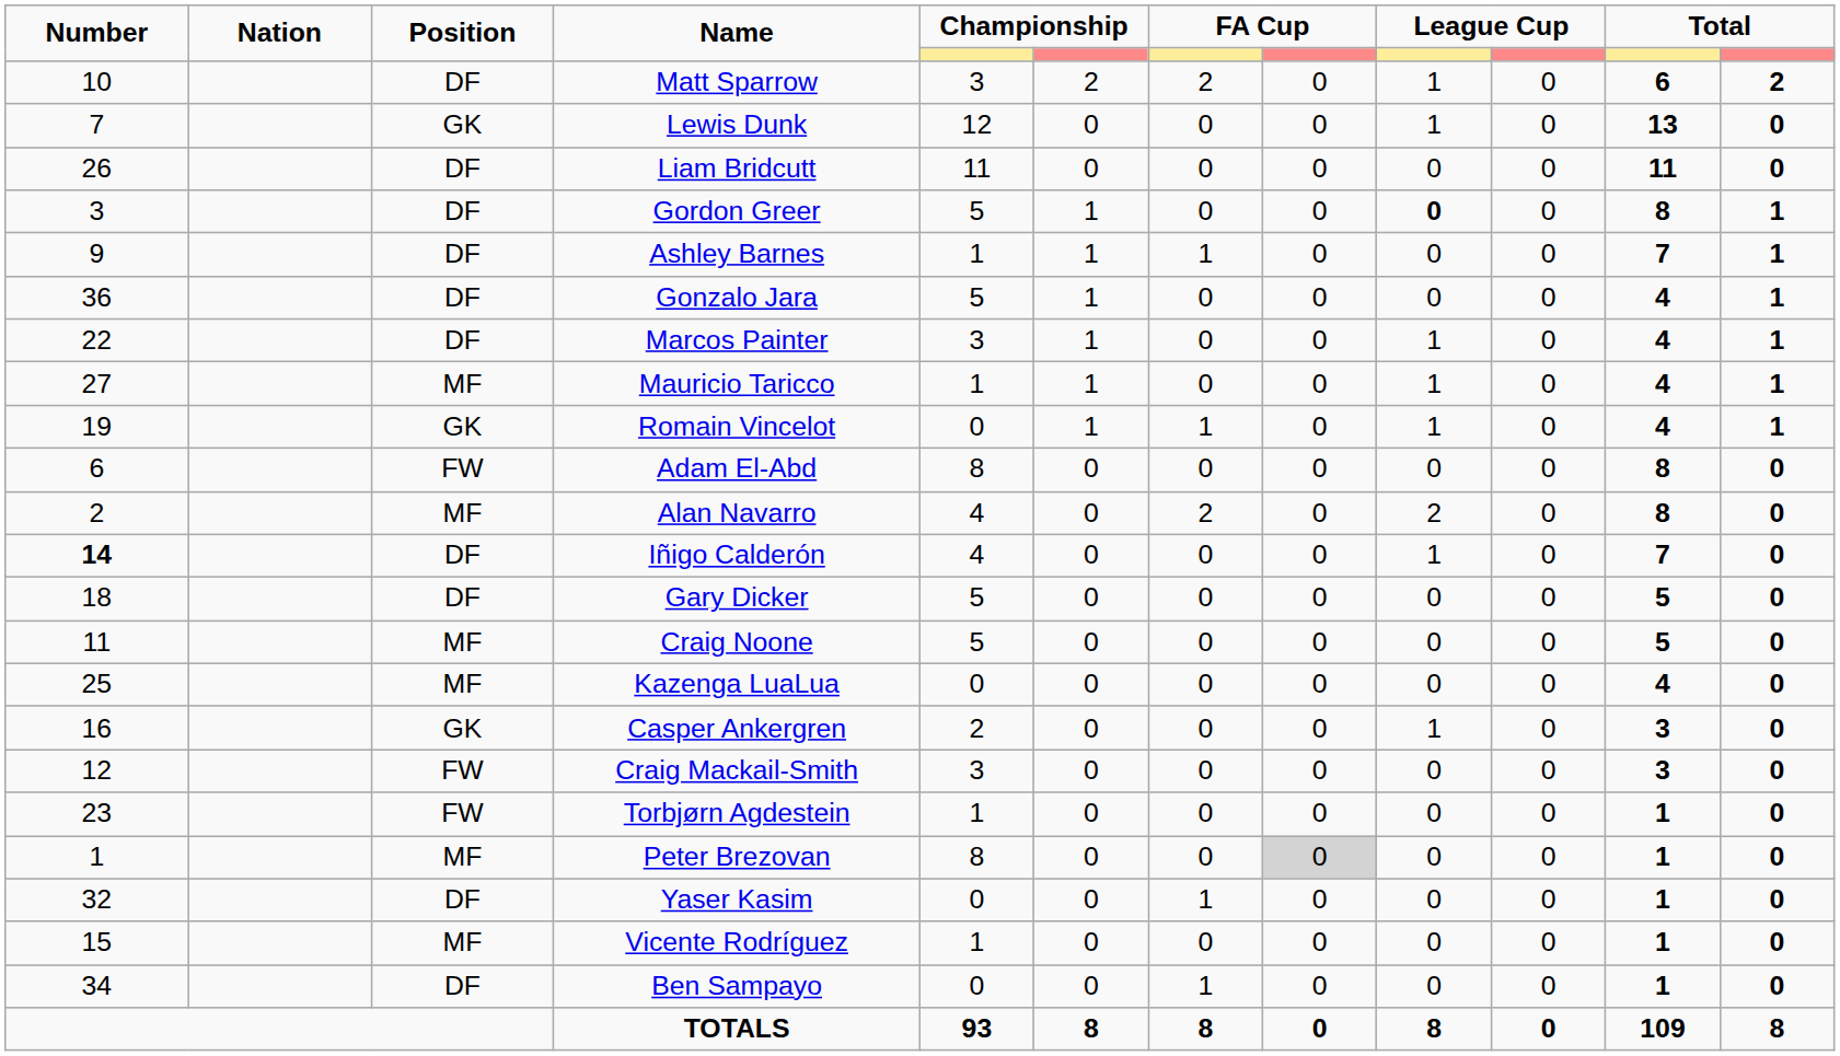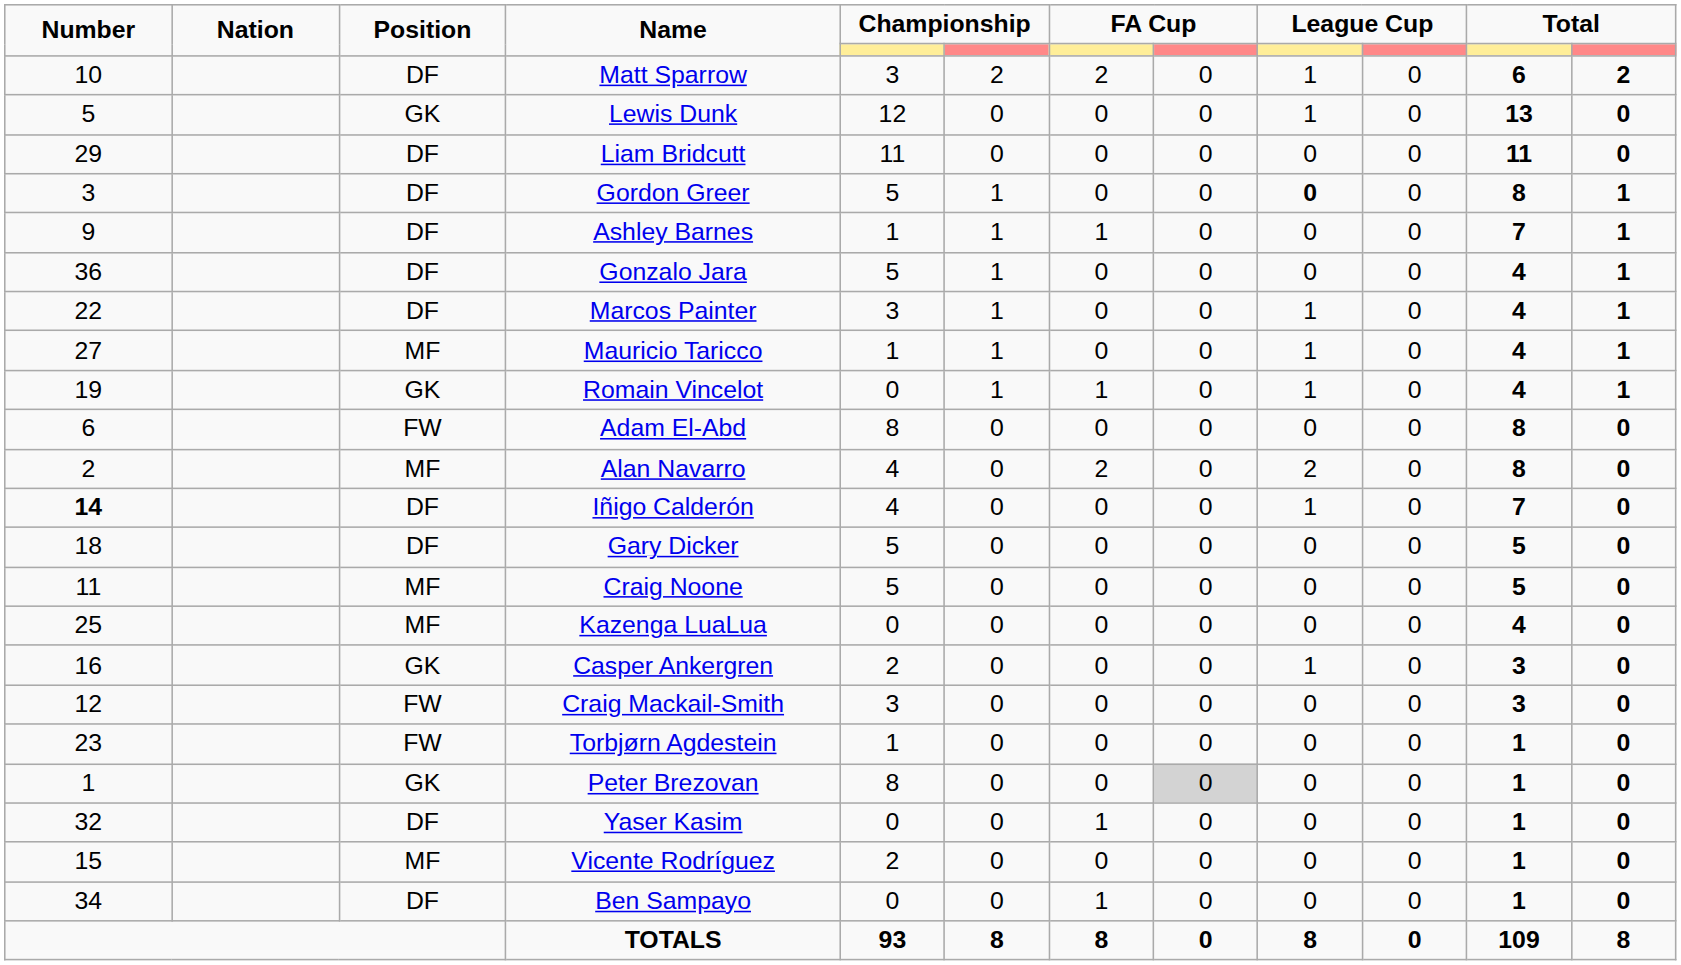 <table class="wikitable" style="font-size: 100%; text-align: center;">
 <tr>
 <td rowspan="2" width="10%" align="center"><strong>Number</strong></td>
 <td rowspan="2" width="10%" align="center"><strong>Nation</strong></td>
 <td rowspan="2" width="10%" align="center"><strong>Position</strong></td>
 <td rowspan="2" width="20%" align="center"><strong>Name</strong></td>
 <td colspan="2" align="center"><strong>Championship</strong></td>
 <td colspan="2" align="center"><strong>FA Cup</strong></td>
 <td colspan="2" align="center"><strong>League Cup</strong></td>
 <td colspan="2" align="center"><strong>Total</strong></td>
 </tr>
 <tr>
 <th width=60 style="background: #FFEE99"></th>
 <th width=60 style="background: #FF8888"></th>
 <th width=60 style="background: #FFEE99"></th>
 <th width=60 style="background: #FF8888"></th>
 <th width=60 style="background: #FFEE99"></th>
 <th width=60 style="background: #FF8888"></th>
 <th width=60 style="background: #FFEE99"></th>
 <th width=60 style="background: #FF8888"></th>
 </tr>
 <tr>
 <td>10</td>
 <td></td>
 <td>DF</td>
 <td><a href='#'>Matt Sparrow</a></td>
 <td>3</td>
 <td>2</td>
 <td>2</td>
 <td>0</td>
 <td>1</td>
 <td>0</td>
 <td><strong>6</strong></td>
 <td><strong>2</strong></td>
 </tr>
 <tr>
-<td>7</td>
+<td>5</td>
 <td></td>
 <td>GK</td>
 <td><a href='#'>Lewis Dunk</a></td>
 <td>12</td>
 <td>0</td>
 <td>0</td>
 <td>0</td>
 <td>1</td>
 <td>0</td>
 <td><strong>13</strong></td>
 <td><strong>0</strong></td>
 </tr>
 <tr>
-<td>26</td>
+<td>29</td>
 <td></td>
 <td>DF</td>
 <td><a href='#'>Liam Bridcutt</a></td>
 <td>11</td>
 <td>0</td>
 <td>0</td>
 <td>0</td>
 <td>0</td>
 <td>0</td>
 <td><strong>11</strong></td>
 <td><strong>0</strong></td>
 </tr>
 <tr>
 <td>3</td>
 <td></td>
 <td>DF</td>
 <td><a href='#'>Gordon Greer</a></td>
 <td>5</td>
 <td>1</td>
 <td>0</td>
 <td>0</td>
 <td><strong>0</strong></td>
 <td>0</td>
 <td><strong>8</strong></td>
 <td><strong>1</strong></td>
 </tr>
 <tr>
 <td>9</td>
 <td></td>
 <td>DF</td>
 <td><a href='#'>Ashley Barnes</a></td>
 <td>1</td>
 <td>1</td>
 <td>1</td>
 <td>0</td>
 <td>0</td>
 <td>0</td>
 <td><strong>7</strong></td>
 <td><strong>1</strong></td>
 </tr>
 <tr>
 <td>36</td>
 <td></td>
 <td>DF</td>
 <td><a href='#'>Gonzalo Jara</a></td>
 <td>5</td>
 <td>1</td>
 <td>0</td>
 <td>0</td>
 <td>0</td>
 <td>0</td>
 <td><strong>4</strong></td>
 <td><strong>1</strong></td>
 </tr>
 <tr>
 <td>22</td>
 <td></td>
 <td>DF</td>
 <td><a href='#'>Marcos Painter</a></td>
 <td>3</td>
 <td>1</td>
 <td>0</td>
 <td>0</td>
 <td>1</td>
 <td>0</td>
 <td><strong>4</strong></td>
 <td><strong>1</strong></td>
 </tr>
 <tr>
 <td>27</td>
 <td></td>
 <td>MF</td>
 <td><a href='#'>Mauricio Taricco</a></td>
 <td>1</td>
 <td>1</td>
 <td>0</td>
 <td>0</td>
 <td>1</td>
 <td>0</td>
 <td><strong>4</strong></td>
 <td><strong>1</strong></td>
 </tr>
 <tr>
 <td>19</td>
 <td></td>
 <td>GK</td>
 <td><a href='#'>Romain Vincelot</a></td>
 <td>0</td>
 <td>1</td>
 <td>1</td>
 <td>0</td>
 <td>1</td>
 <td>0</td>
 <td><strong>4</strong></td>
 <td><strong>1</strong></td>
 </tr>
 <tr>
 <td>6</td>
 <td></td>
 <td>FW</td>
 <td><a href='#'>Adam El-Abd</a></td>
 <td>8</td>
 <td>0</td>
 <td>0</td>
 <td>0</td>
 <td>0</td>
 <td>0</td>
 <td><strong>8</strong></td>
 <td><strong>0</strong></td>
 </tr>
 <tr>
 <td>2</td>
 <td></td>
 <td>MF</td>
 <td><a href='#'>Alan Navarro</a></td>
 <td>4</td>
 <td>0</td>
 <td>2</td>
 <td>0</td>
 <td>2</td>
 <td>0</td>
 <td><strong>8</strong></td>
 <td><strong>0</strong></td>
 </tr>
 <tr>
 <td><strong>14</strong></td>
 <td></td>
 <td>DF</td>
 <td><a href='#'>Iñigo Calderón</a></td>
 <td>4</td>
 <td>0</td>
 <td>0</td>
 <td>0</td>
 <td>1</td>
 <td>0</td>
 <td><strong>7</strong></td>
 <td><strong>0</strong></td>
 </tr>
 <tr>
 <td>18</td>
 <td></td>
 <td>DF</td>
 <td><a href='#'>Gary Dicker</a></td>
 <td>5</td>
 <td>0</td>
 <td>0</td>
 <td>0</td>
 <td>0</td>
 <td>0</td>
 <td><strong>5</strong></td>
 <td><strong>0</strong></td>
 </tr>
 <tr>
 <td>11</td>
 <td></td>
 <td>MF</td>
 <td><a href='#'>Craig Noone</a></td>
 <td>5</td>
 <td>0</td>
 <td>0</td>
 <td>0</td>
 <td>0</td>
 <td>0</td>
 <td><strong>5</strong></td>
 <td><strong>0</strong></td>
 </tr>
 <tr>
 <td>25</td>
 <td></td>
 <td>MF</td>
 <td><a href='#'>Kazenga LuaLua</a></td>
 <td>0</td>
 <td>0</td>
 <td>0</td>
 <td>0</td>
 <td>0</td>
 <td>0</td>
 <td><strong>4</strong></td>
 <td><strong>0</strong></td>
 </tr>
 <tr>
 <td>16</td>
 <td></td>
 <td>GK</td>
 <td><a href='#'>Casper Ankergren</a></td>
 <td>2</td>
 <td>0</td>
 <td>0</td>
 <td>0</td>
 <td>1</td>
 <td>0</td>
 <td><strong>3</strong></td>
 <td><strong>0</strong></td>
 </tr>
 <tr>
 <td>12</td>
 <td></td>
 <td>FW</td>
 <td><a href='#'>Craig Mackail-Smith</a></td>
 <td>3</td>
 <td>0</td>
 <td>0</td>
 <td>0</td>
 <td>0</td>
 <td>0</td>
 <td><strong>3</strong></td>
 <td><strong>0</strong></td>
 </tr>
 <tr>
 <td>23</td>
 <td></td>
 <td>FW</td>
 <td><a href='#'>Torbjørn Agdestein</a></td>
 <td>1</td>
 <td>0</td>
 <td>0</td>
 <td>0</td>
 <td>0</td>
 <td>0</td>
 <td><strong>1</strong></td>
 <td><strong>0</strong></td>
 </tr>
 <tr>
 <td>1</td>
 <td></td>
-<td>MF</td>
+<td>GK</td>
 <td><a href='#'>Peter Brezovan</a></td>
 <td>8</td>
 <td>0</td>
 <td>0</td>
 <td style="background: lightgrey;">0</td>
 <td>0</td>
 <td>0</td>
 <td><strong>1</strong></td>
 <td><strong>0</strong></td>
 </tr>
 <tr>
 <td>32</td>
 <td></td>
 <td>DF</td>
 <td><a href='#'>Yaser Kasim</a></td>
 <td>0</td>
 <td>0</td>
 <td>1</td>
 <td>0</td>
 <td>0</td>
 <td>0</td>
 <td><strong>1</strong></td>
 <td><strong>0</strong></td>
 </tr>
 <tr>
 <td>15</td>
 <td></td>
 <td>MF</td>
 <td><a href='#'>Vicente Rodríguez</a></td>
-<td>1</td>
+<td>2</td>
 <td>0</td>
 <td>0</td>
 <td>0</td>
 <td>0</td>
 <td>0</td>
 <td><strong>1</strong></td>
 <td><strong>0</strong></td>
 </tr>
 <tr>
 <td>34</td>
 <td></td>
 <td>DF</td>
 <td><a href='#'>Ben Sampayo</a></td>
 <td>0</td>
 <td>0</td>
 <td>1</td>
 <td>0</td>
 <td>0</td>
 <td>0</td>
 <td><strong>1</strong></td>
 <td><strong>0</strong></td>
 </tr>
 <tr>
 <td colspan="3"></td>
 <td><strong>TOTALS</strong></td>
 <td><strong>93</strong></td>
 <td><strong>8</strong></td>
 <td><strong>8</strong></td>
 <td><strong>0</strong></td>
 <td><strong>8</strong></td>
 <td><strong>0</strong></td>
 <td><strong>109</strong></td>
 <td><strong>8</strong></td>
 </tr>
 </table>
